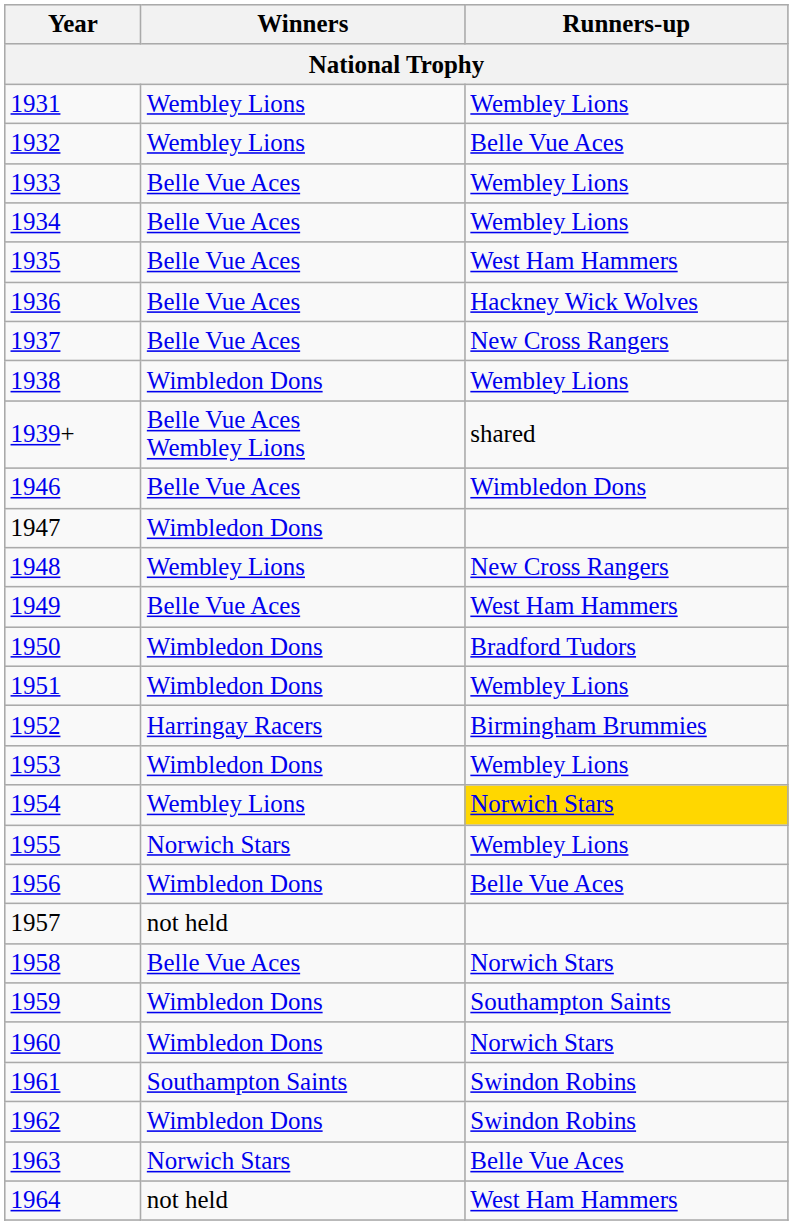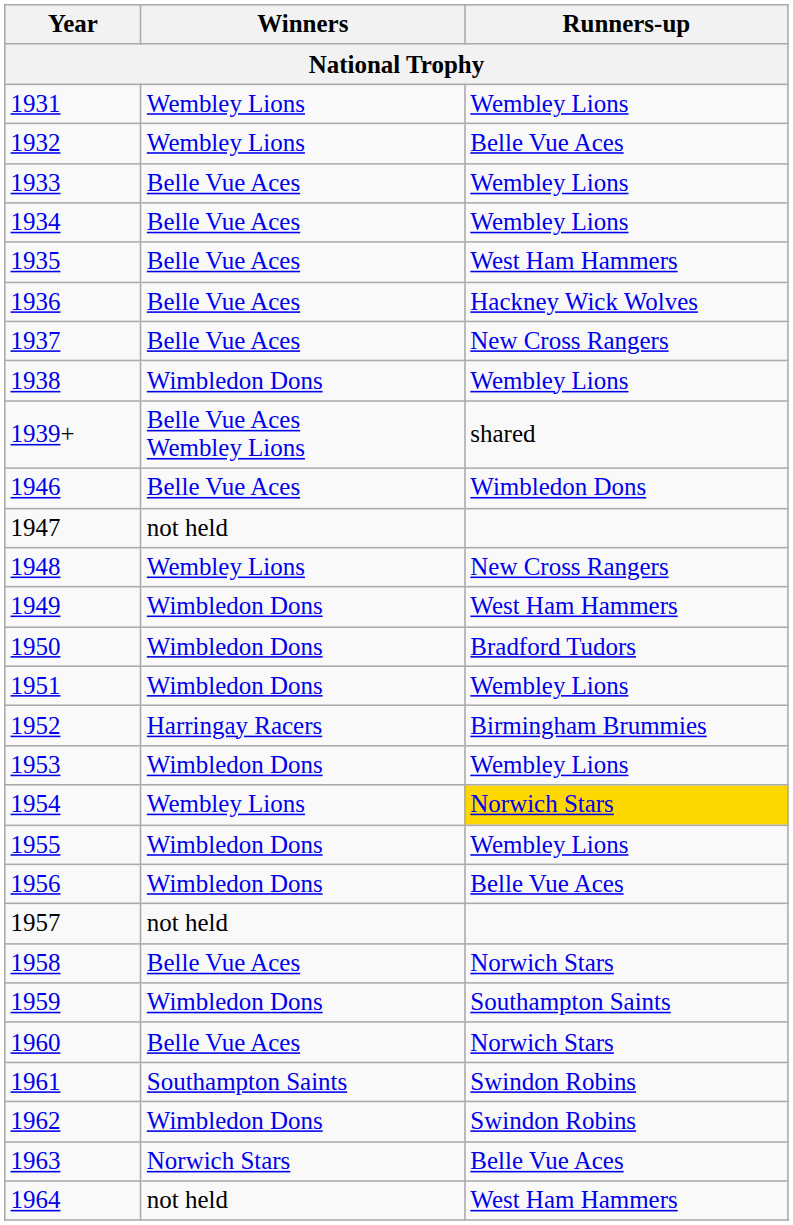 <table class="wikitable" style="font-size: 100%">
 <tr>
 <th width=80>Year</th>
 <th width=200>Winners</th>
 <th width=200>Runners-up</th>
 </tr>
 <tr>
 <th colspan=3>National Trophy</th>
 </tr>
 <tr>
 <td><a href='#'>1931</a></td>
 <td><a href='#'>Wembley Lions</a></td>
 <td><a href='#'>Wembley Lions</a></td>
 </tr>
 <tr>
 <td><a href='#'>1932</a></td>
 <td><a href='#'>Wembley Lions</a></td>
 <td><a href='#'>Belle Vue Aces</a></td>
 </tr>
 <tr>
 <td><a href='#'>1933</a></td>
 <td><a href='#'>Belle Vue Aces</a></td>
 <td><a href='#'>Wembley Lions</a></td>
 </tr>
 <tr>
 <td><a href='#'>1934</a></td>
 <td><a href='#'>Belle Vue Aces</a></td>
 <td><a href='#'>Wembley Lions</a></td>
 </tr>
 <tr>
 <td><a href='#'>1935</a></td>
 <td><a href='#'>Belle Vue Aces</a></td>
 <td><a href='#'>West Ham Hammers</a></td>
 </tr>
 <tr>
 <td><a href='#'>1936</a></td>
 <td><a href='#'>Belle Vue Aces</a></td>
 <td><a href='#'>Hackney Wick Wolves</a></td>
 </tr>
 <tr>
 <td><a href='#'>1937</a></td>
 <td><a href='#'>Belle Vue Aces</a></td>
 <td><a href='#'>New Cross Rangers</a></td>
 </tr>
 <tr>
 <td><a href='#'>1938</a></td>
 <td><a href='#'>Wimbledon Dons</a></td>
 <td><a href='#'>Wembley Lions</a></td>
 </tr>
 <tr>
 <td><a href='#'>1939</a>+</td>
 <td><a href='#'>Belle Vue Aces</a><br> <a href='#'>Wembley Lions</a></td>
 <td>shared</td>
 </tr>
 <tr>
 <td><a href='#'>1946</a></td>
 <td><a href='#'>Belle Vue Aces</a></td>
 <td><a href='#'>Wimbledon Dons</a></td>
 </tr>
 <tr>
 <td>1947</td>
-<td><a href='#'>Wimbledon Dons</a></td>
+<td>not held</td>
 <td></td>
 </tr>
 <tr>
 <td><a href='#'>1948</a></td>
 <td><a href='#'>Wembley Lions</a></td>
 <td><a href='#'>New Cross Rangers</a></td>
 </tr>
 <tr>
 <td><a href='#'>1949</a></td>
-<td><a href='#'>Belle Vue Aces</a></td>
+<td><a href='#'>Wimbledon Dons</a></td>
 <td><a href='#'>West Ham Hammers</a></td>
 </tr>
 <tr>
 <td><a href='#'>1950</a></td>
 <td><a href='#'>Wimbledon Dons</a></td>
 <td><a href='#'>Bradford Tudors</a></td>
 </tr>
 <tr>
 <td><a href='#'>1951</a></td>
 <td><a href='#'>Wimbledon Dons</a></td>
 <td><a href='#'>Wembley Lions</a></td>
 </tr>
 <tr>
 <td><a href='#'>1952</a></td>
 <td><a href='#'>Harringay Racers</a></td>
 <td><a href='#'>Birmingham Brummies</a></td>
 </tr>
 <tr>
 <td><a href='#'>1953</a></td>
 <td><a href='#'>Wimbledon Dons</a></td>
 <td><a href='#'>Wembley Lions</a></td>
 </tr>
 <tr>
 <td><a href='#'>1954</a></td>
 <td><a href='#'>Wembley Lions</a></td>
 <td style="background: gold;"><a href='#'>Norwich Stars</a></td>
 </tr>
 <tr>
 <td><a href='#'>1955</a></td>
-<td><a href='#'>Norwich Stars</a></td>
+<td><a href='#'>Wimbledon Dons</a></td>
 <td><a href='#'>Wembley Lions</a></td>
 </tr>
 <tr>
 <td><a href='#'>1956</a></td>
 <td><a href='#'>Wimbledon Dons</a></td>
 <td><a href='#'>Belle Vue Aces</a></td>
 </tr>
 <tr>
 <td>1957</td>
 <td>not held</td>
 <td></td>
 </tr>
 <tr>
 <td><a href='#'>1958</a></td>
 <td><a href='#'>Belle Vue Aces</a></td>
 <td><a href='#'>Norwich Stars</a></td>
 </tr>
 <tr>
 <td><a href='#'>1959</a></td>
 <td><a href='#'>Wimbledon Dons</a></td>
 <td><a href='#'>Southampton Saints</a></td>
 </tr>
 <tr>
 <td><a href='#'>1960</a></td>
-<td><a href='#'>Wimbledon Dons</a></td>
+<td><a href='#'>Belle Vue Aces</a></td>
 <td><a href='#'>Norwich Stars</a></td>
 </tr>
 <tr>
 <td><a href='#'>1961</a></td>
 <td><a href='#'>Southampton Saints</a></td>
 <td><a href='#'>Swindon Robins</a></td>
 </tr>
 <tr>
 <td><a href='#'>1962</a></td>
 <td><a href='#'>Wimbledon Dons</a></td>
 <td><a href='#'>Swindon Robins</a></td>
 </tr>
 <tr>
 <td><a href='#'>1963</a></td>
 <td><a href='#'>Norwich Stars</a></td>
 <td><a href='#'>Belle Vue Aces</a></td>
 </tr>
 <tr>
 <td><a href='#'>1964</a></td>
 <td>not held</td>
 <td><a href='#'>West Ham Hammers</a></td>
 </tr>
 </table>
